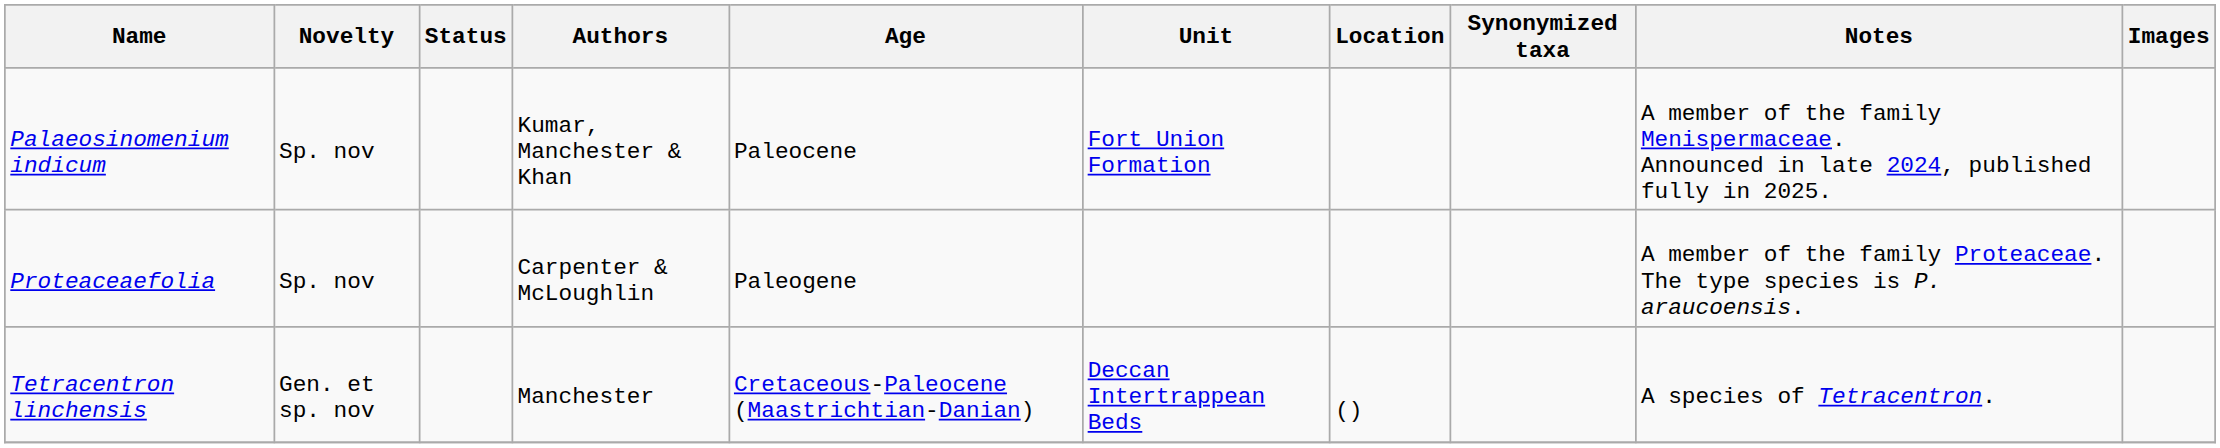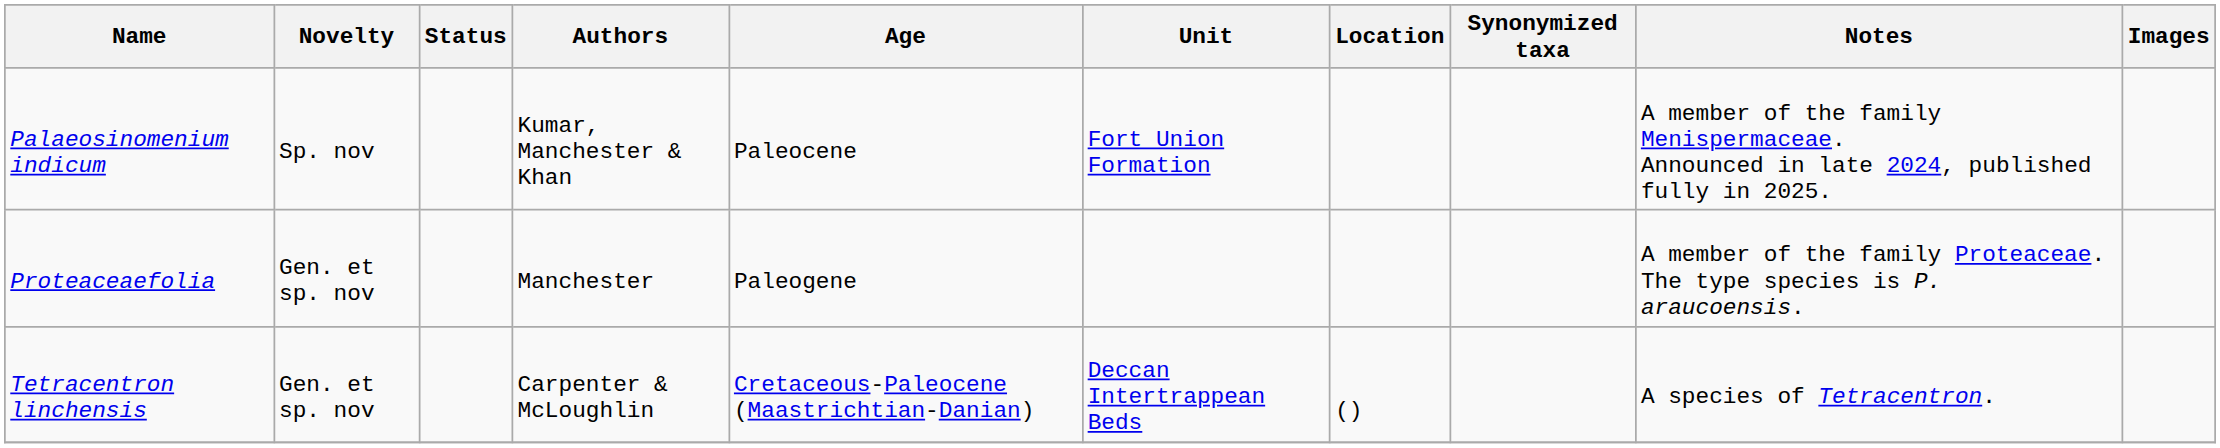 <table class="wikitable sortable" align="center" width="100%">
 <tr>
 <th>Name</th>
 <th>Novelty</th>
 <th>Status</th>
 <th>Authors</th>
 <th>Age</th>
 <th>Unit</th>
 <th>Location</th>
 <th>Synonymized taxa</th>
 <th>Notes</th>
 <th>Images</th>
 </tr>
 <tr>
 <td><br><em><a href='#'>Palaeosinomenium indicum</a></em></td>
 <td><br>Sp. nov</td>
 <td></td>
 <td><br>Kumar, Manchester & Khan</td>
 <td><br>Paleocene</td>
 <td><br><a href='#'>Fort Union Formation</a></td>
 <td><br></td>
 <td></td>
 <td><br>A member of the family <a href='#'>Menispermaceae</a>.<br>Announced in late <a href='#'>2024</a>, published fully in 2025.</td>
 <td></td>
 </tr>
 <tr>
 <td><br><em><a href='#'>Proteaceaefolia</a></em></td>
-<td><br>Sp. nov</td>
+<td><br>Gen. et sp. nov</td>
 <td></td>
-<td><br>Carpenter & McLoughlin</td>
+<td><br>Manchester</td>
 <td><br>Paleogene</td>
 <td></td>
 <td><br></td>
 <td></td>
 <td><br>A member of the family <a href='#'>Proteaceae</a>. The type species is <em>P. araucoensis</em>.</td>
 <td></td>
 </tr>
 <tr>
 <td><br><em><a href='#'>Tetracentron linchensis</a></em></td>
 <td><br>Gen. et sp. nov</td>
 <td></td>
-<td><br>Manchester</td>
+<td><br>Carpenter & McLoughlin</td>
 <td><br><a href='#'>Cretaceous</a>-<a href='#'>Paleocene</a> (<a href='#'>Maastrichtian</a>-<a href='#'>Danian</a>)</td>
 <td><br><a href='#'>Deccan</a> <a href='#'>Intertrappean Beds</a></td>
 <td><br><br>()</td>
 <td></td>
 <td><br>A species of <em><a href='#'>Tetracentron</a></em>.</td>
 <td></td>
 </tr>
 <tr>
 </tr>
 </table>
